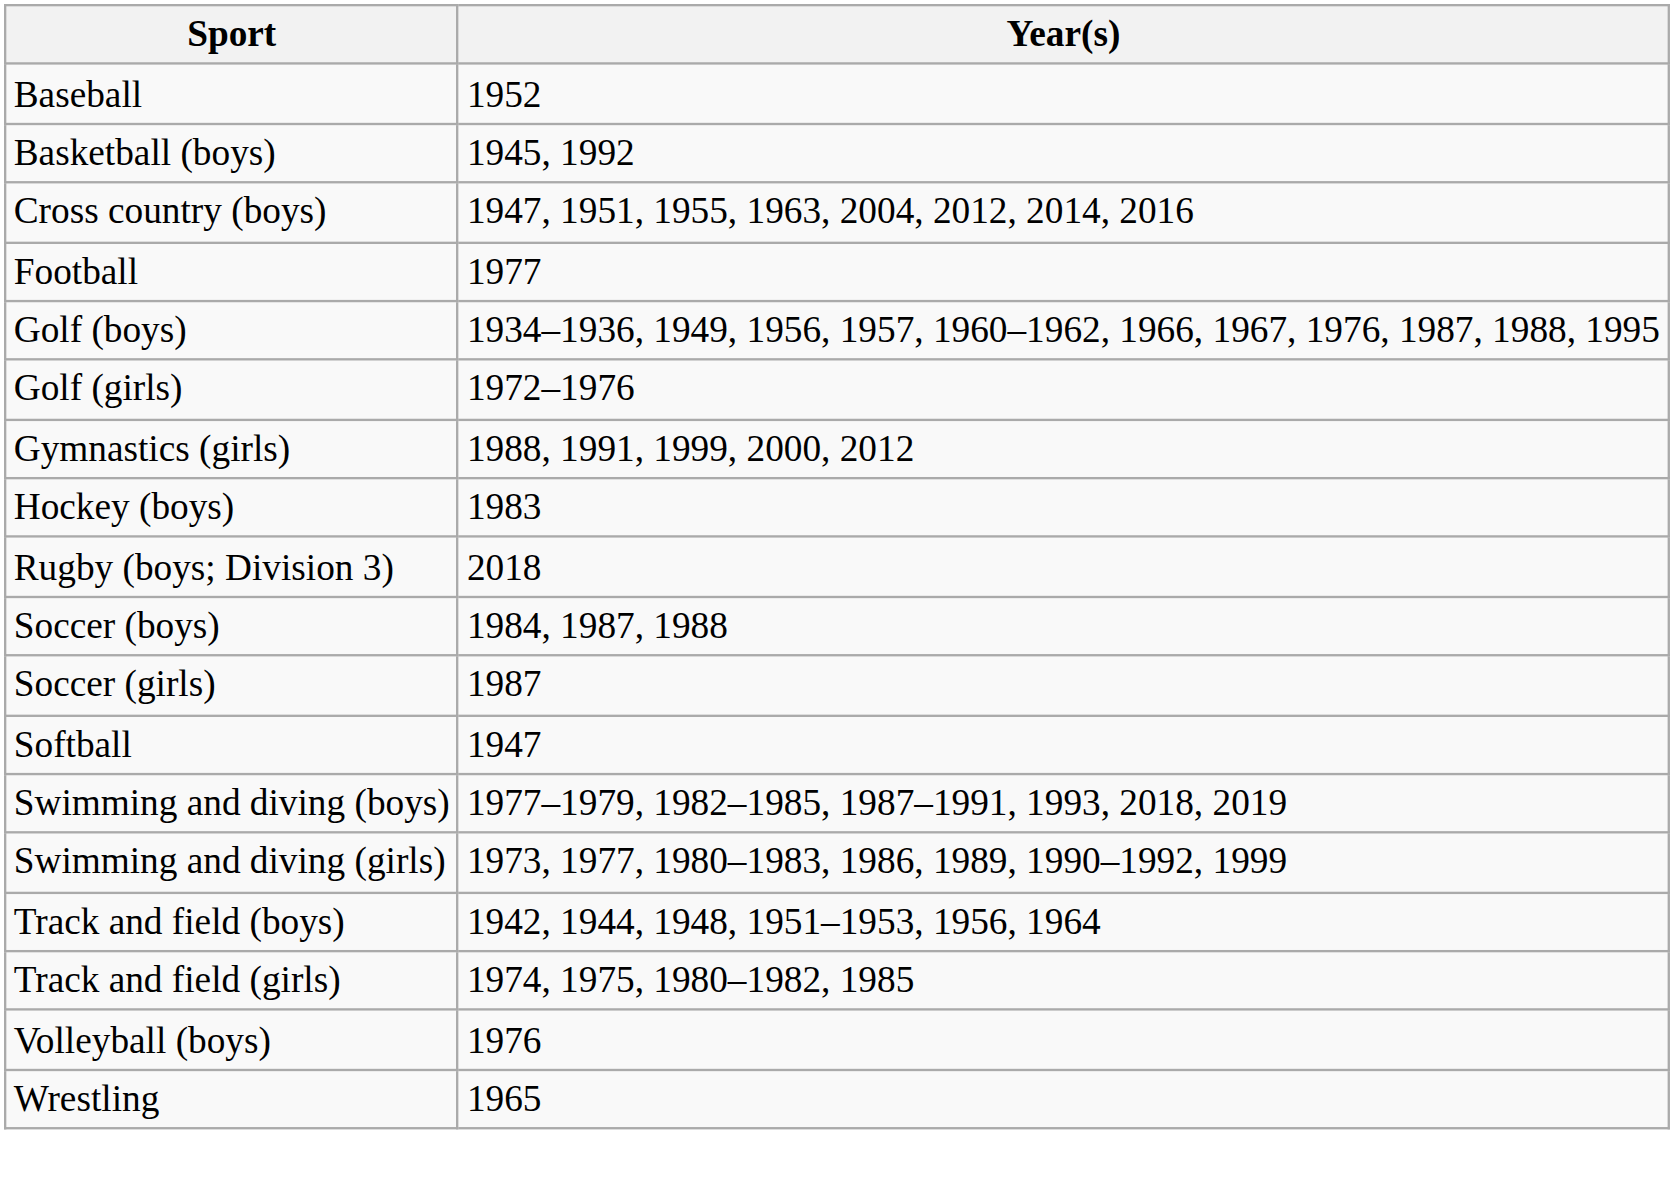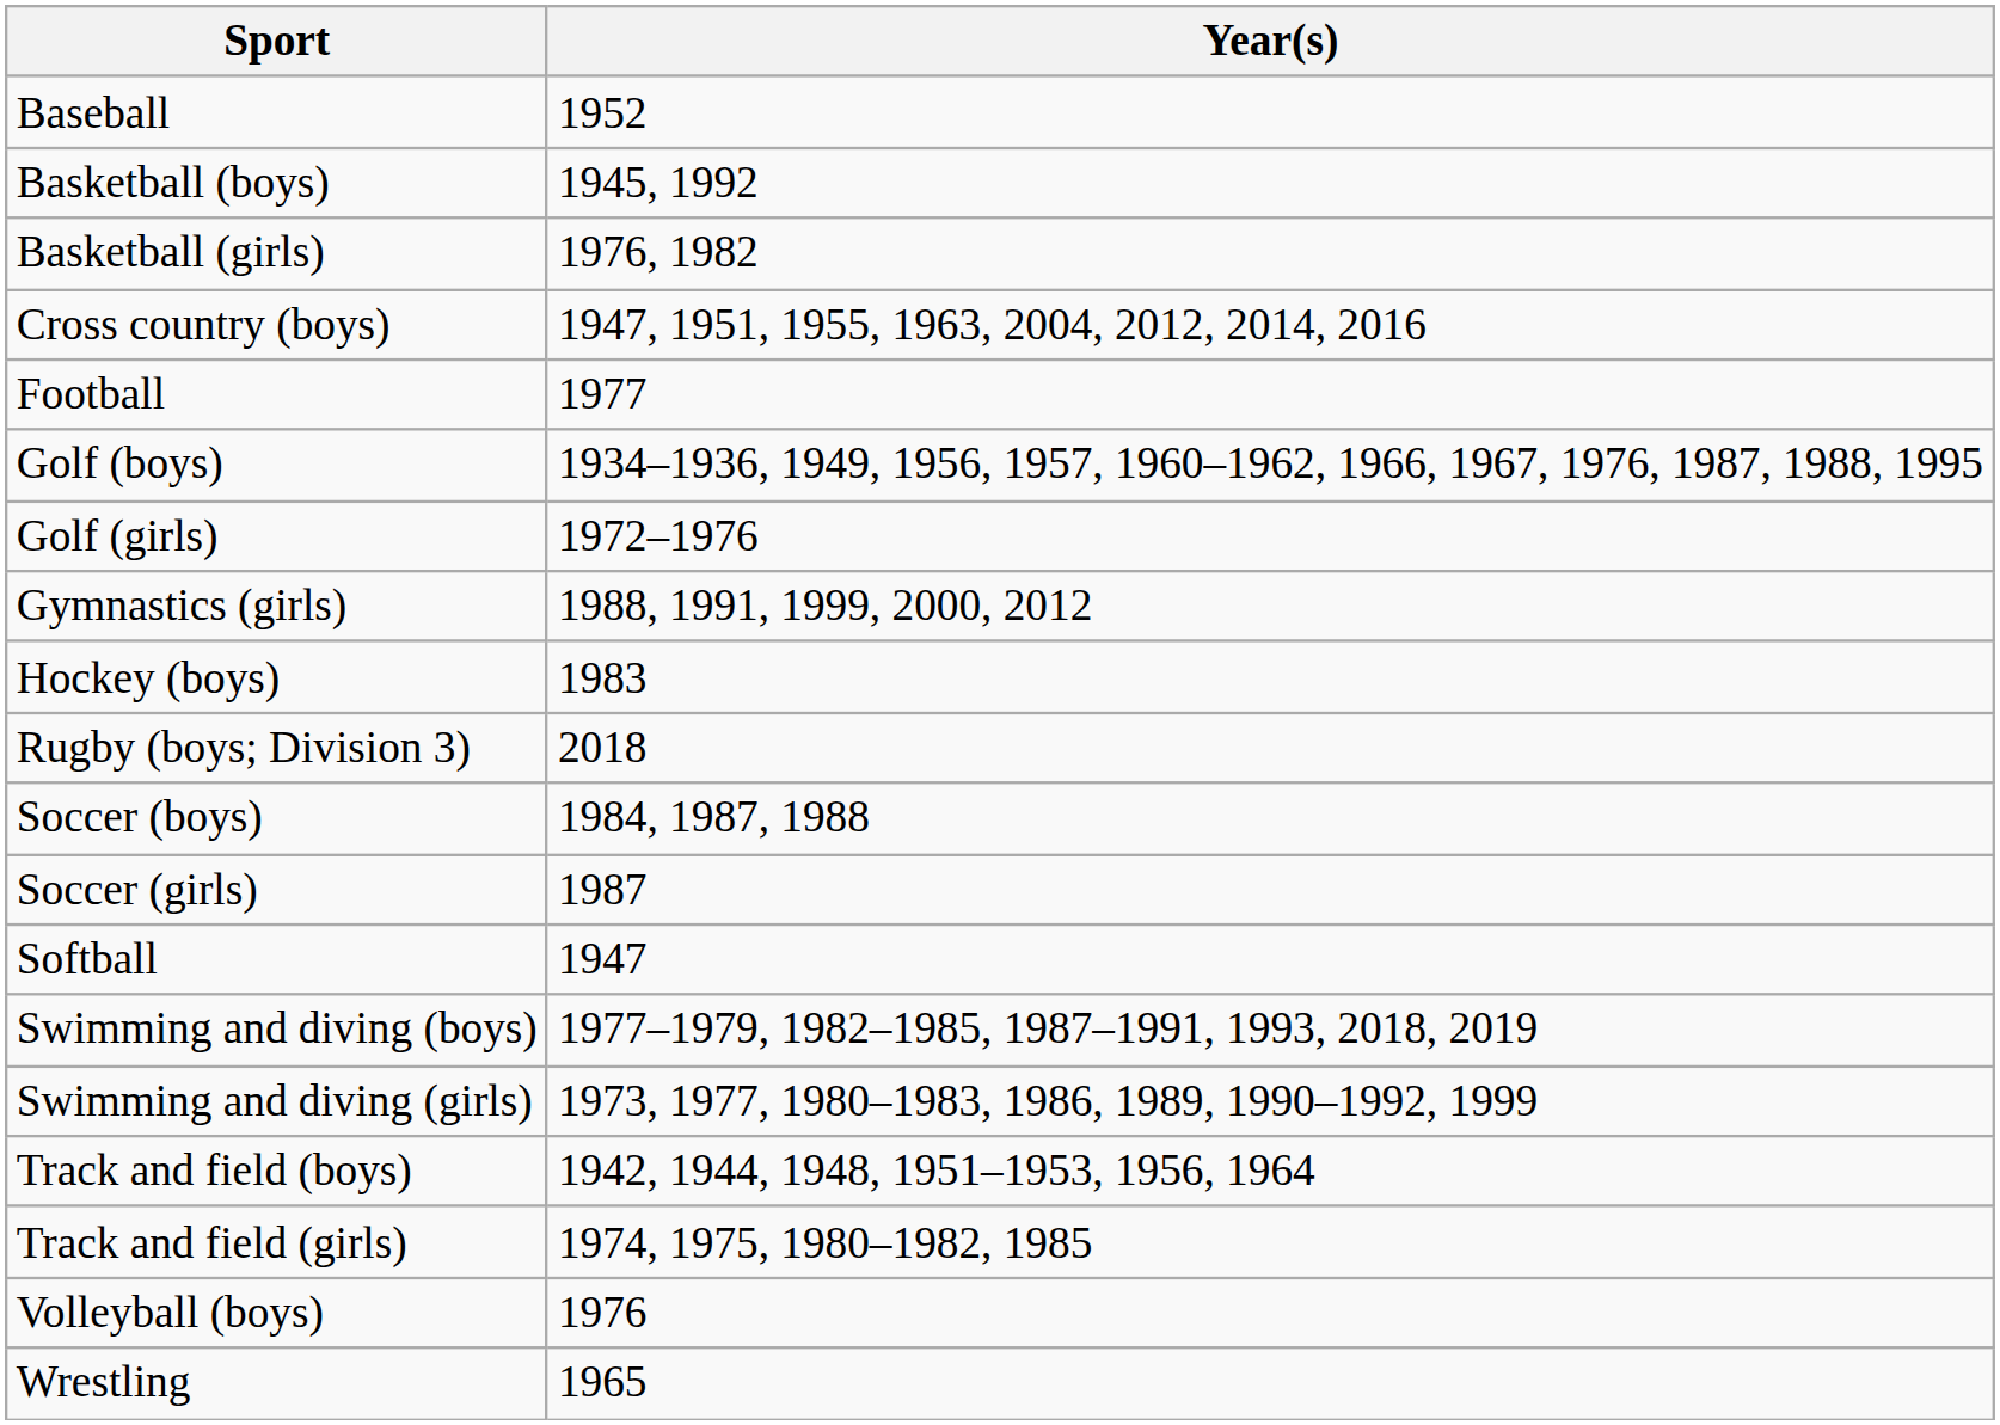 <table class="wikitable">
 <tr>
 <th>Sport</th>
 <th>Year(s)</th>
 </tr>
 <tr>
 <td>Baseball</td>
 <td>1952</td>
 </tr>
 <tr>
 <td>Basketball (boys)</td>
 <td>1945, 1992</td>
+</tr>
+<tr>
+<td>Basketball (girls)</td>
+<td>1976, 1982</td>
 </tr>
 <tr>
 <td>Cross country (boys)</td>
 <td>1947, 1951, 1955, 1963, 2004, 2012, 2014, 2016</td>
 </tr>
 <tr>
 <td>Football</td>
 <td>1977</td>
 </tr>
 <tr>
 <td>Golf (boys)</td>
 <td>1934–1936, 1949, 1956, 1957, 1960–1962, 1966, 1967, 1976, 1987, 1988, 1995</td>
 </tr>
 <tr>
 <td>Golf (girls)</td>
 <td>1972–1976</td>
 </tr>
 <tr>
 <td>Gymnastics (girls)</td>
 <td>1988, 1991, 1999, 2000, 2012</td>
 </tr>
 <tr>
 <td>Hockey (boys)</td>
 <td>1983</td>
 </tr>
 <tr>
 <td>Rugby (boys; Division 3)</td>
 <td>2018</td>
 </tr>
 <tr>
 <td>Soccer (boys)</td>
 <td>1984, 1987, 1988</td>
 </tr>
 <tr>
 <td>Soccer (girls)</td>
 <td>1987</td>
 </tr>
 <tr>
 <td>Softball</td>
 <td>1947</td>
 </tr>
 <tr>
 <td>Swimming and diving (boys)</td>
 <td>1977–1979, 1982–1985, 1987–1991, 1993, 2018, 2019</td>
 </tr>
 <tr>
 <td>Swimming and diving (girls)</td>
 <td>1973, 1977, 1980–1983, 1986, 1989, 1990–1992, 1999</td>
 </tr>
 <tr>
 <td>Track and field (boys)</td>
 <td>1942, 1944, 1948, 1951–1953, 1956, 1964</td>
 </tr>
 <tr>
 <td>Track and field (girls)</td>
 <td>1974, 1975, 1980–1982, 1985</td>
 </tr>
 <tr>
 <td>Volleyball (boys)</td>
 <td>1976</td>
 </tr>
 <tr>
 <td>Wrestling</td>
 <td>1965</td>
 </tr>
 </table>
